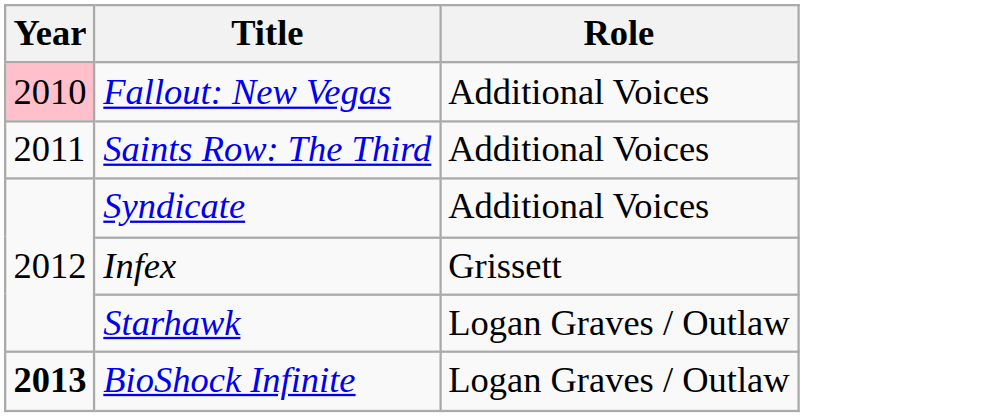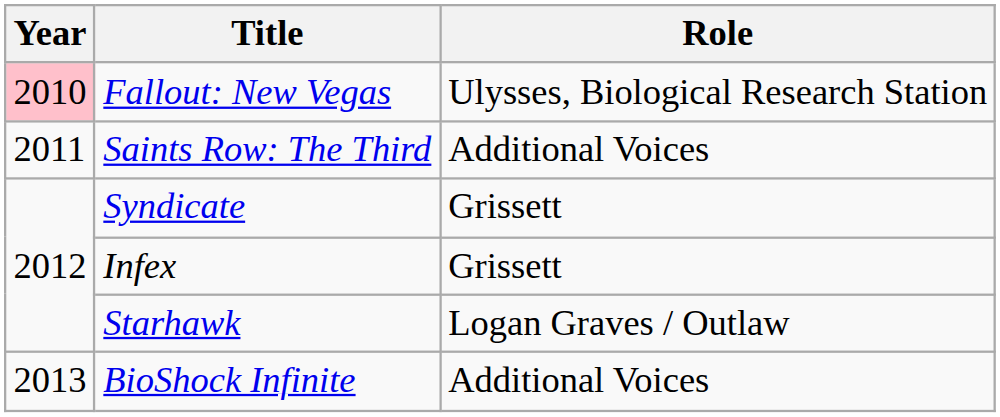 <table class="wikitable">
 <tr>
 <th>Year</th>
 <th>Title</th>
 <th>Role</th>
 </tr>
 <tr>
 <td style="background: pink;">2010</td>
 <td><em><a href='#'>Fallout: New Vegas</a></em></td>
-<td>Additional Voices</td>
+<td>Ulysses, Biological Research Station</td>
 </tr>
 <tr>
 <td>2011</td>
 <td><em><a href='#'>Saints Row: The Third</a></em></td>
 <td>Additional Voices</td>
 </tr>
 <tr>
 <td rowspan="3">2012</td>
 <td><em><a href='#'>Syndicate</a></em></td>
-<td>Additional Voices</td>
+<td>Grissett</td>
 </tr>
 <tr>
 <td><em>Infex</em></td>
 <td>Grissett</td>
 </tr>
 <tr>
 <td><em><a href='#'>Starhawk</a></em></td>
 <td>Logan Graves / Outlaw</td>
 </tr>
 <tr>
-<td><strong>2013</strong></td>
+<td>2013</td>
 <td><em><a href='#'>BioShock Infinite</a></em></td>
-<td>Logan Graves / Outlaw</td>
+<td>Additional Voices</td>
 </tr>
 </table>
